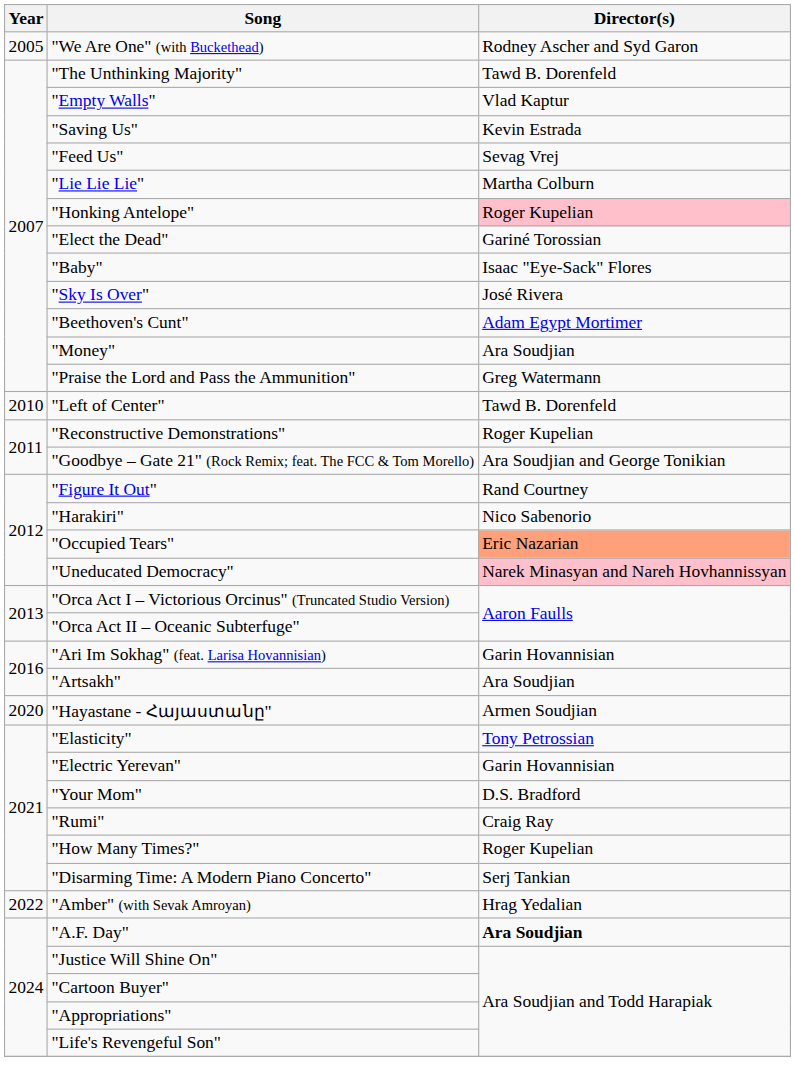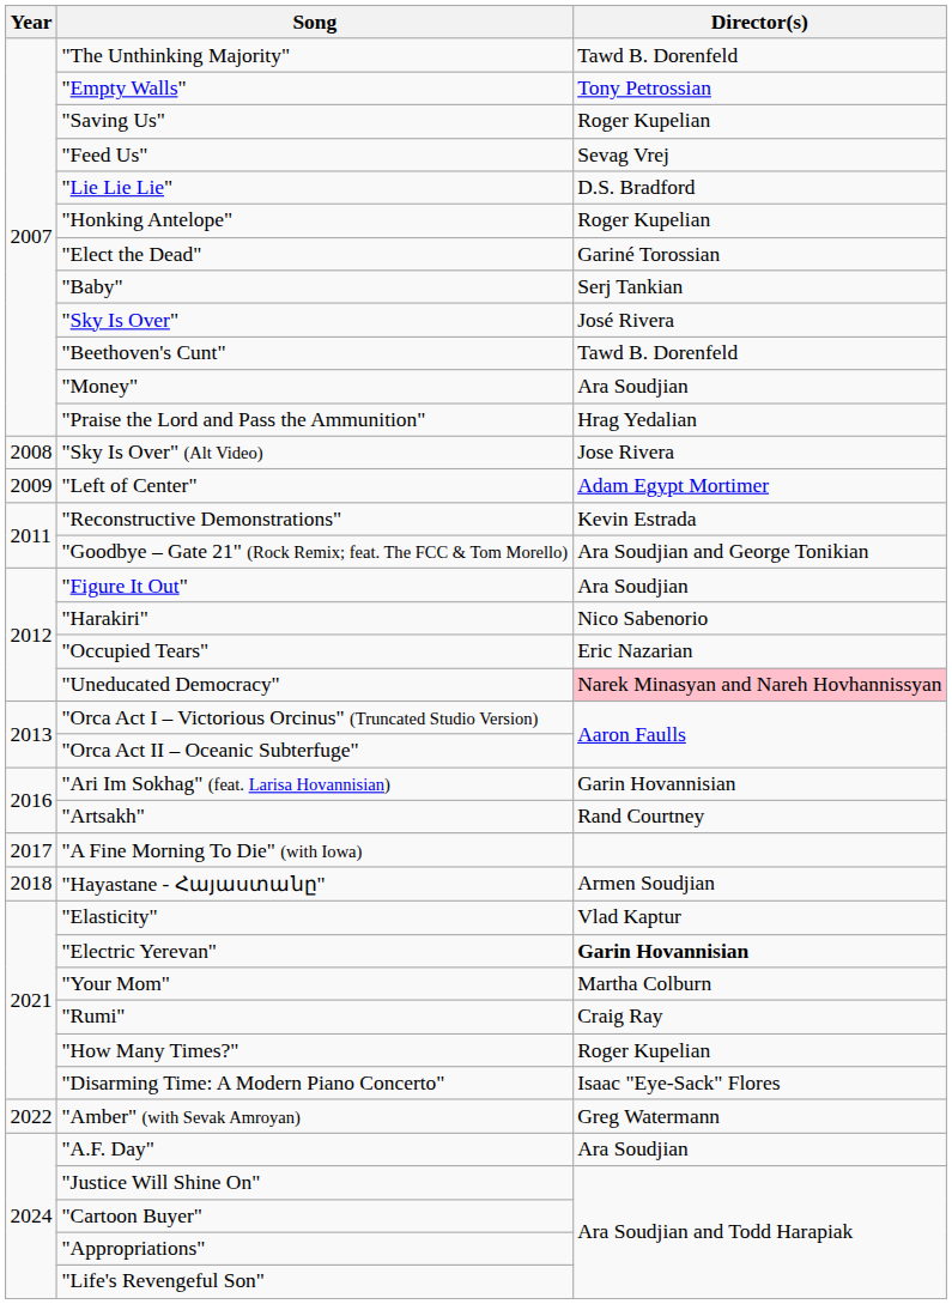 <table class="wikitable">
 <tr>
 <th>Year</th>
 <th>Song</th>
 <th>Director(s)</th>
-</tr>
-<tr>
-<td>2005</td>
-<td>"We Are One" <small>(with <a href='#'>Buckethead</a>)</small></td>
-<td>Rodney Ascher and Syd Garon</td>
 </tr>
 <tr>
 <td rowspan="12">2007</td>
 <td>"The Unthinking Majority"</td>
 <td>Tawd B. Dorenfeld</td>
 </tr>
 <tr>
 <td>"<a href='#'>Empty Walls</a>"</td>
-<td>Vlad Kaptur</td>
+<td><a href='#'>Tony Petrossian</a></td>
 </tr>
 <tr>
 <td>"Saving Us"</td>
-<td>Kevin Estrada</td>
+<td>Roger Kupelian</td>
 </tr>
 <tr>
 <td>"Feed Us"</td>
 <td>Sevag Vrej</td>
 </tr>
 <tr>
 <td>"<a href='#'>Lie Lie Lie</a>"</td>
-<td>Martha Colburn</td>
+<td>D.S. Bradford</td>
 </tr>
 <tr>
 <td>"Honking Antelope"</td>
-<td style="background: pink;">Roger Kupelian</td>
+<td>Roger Kupelian</td>
 </tr>
 <tr>
 <td>"Elect the Dead"</td>
 <td>Gariné Torossian</td>
 </tr>
 <tr>
 <td>"Baby"</td>
-<td>Isaac "Eye-Sack" Flores</td>
+<td>Serj Tankian</td>
 </tr>
 <tr>
 <td>"<a href='#'>Sky Is Over</a>"</td>
 <td>José Rivera</td>
 </tr>
 <tr>
 <td>"Beethoven's Cunt"</td>
-<td><a href='#'>Adam Egypt Mortimer</a></td>
+<td>Tawd B. Dorenfeld</td>
 </tr>
 <tr>
 <td>"Money"</td>
 <td>Ara Soudjian</td>
 </tr>
 <tr>
 <td>"Praise the Lord and Pass the Ammunition"</td>
-<td>Greg Watermann</td>
+<td>Hrag Yedalian</td>
 </tr>
 <tr>
-<td rowspan="1">2010</td>
+<td>2008</td>
+<td>"Sky Is Over" <small>(Alt Video)</small></td>
+<td>Jose Rivera</td>
+</tr>
+<tr>
+<td rowspan="1">2009</td>
 <td>"Left of Center"</td>
-<td>Tawd B. Dorenfeld</td>
+<td><a href='#'>Adam Egypt Mortimer</a></td>
 </tr>
 <tr>
 <td rowspan="2">2011</td>
 <td>"Reconstructive Demonstrations"</td>
-<td>Roger Kupelian</td>
+<td>Kevin Estrada</td>
 </tr>
 <tr>
 <td>"Goodbye – Gate 21" <small>(Rock Remix; feat. The FCC & Tom Morello)</small></td>
 <td>Ara Soudjian and George Tonikian</td>
 </tr>
 <tr>
 <td rowspan="4">2012</td>
 <td>"<a href='#'>Figure It Out</a>"</td>
-<td>Rand Courtney</td>
+<td>Ara Soudjian</td>
 </tr>
 <tr>
 <td>"Harakiri"</td>
 <td>Nico Sabenorio</td>
 </tr>
 <tr>
 <td>"Occupied Tears"</td>
-<td style="background: lightsalmon;">Eric Nazarian</td>
+<td>Eric Nazarian</td>
 </tr>
 <tr>
 <td>"Uneducated Democracy"</td>
 <td style="background: pink;">Narek Minasyan and Nareh Hovhannissyan</td>
 </tr>
 <tr>
 <td rowspan="2">2013</td>
 <td>"Orca Act I – Victorious Orcinus" <small>(Truncated Studio Version)</small></td>
 <td rowspan="2"><a href='#'>Aaron Faulls</a></td>
 </tr>
 <tr>
 <td>"Orca Act II – Oceanic Subterfuge"</td>
 </tr>
 <tr>
 <td rowspan="2">2016</td>
 <td>"Ari Im Sokhag" <small>(feat. <a href='#'>Larisa Hovannisian</a>)</small></td>
 <td>Garin Hovannisian</td>
 </tr>
 <tr>
 <td>"Artsakh"</td>
-<td>Ara Soudjian</td>
+<td>Rand Courtney</td>
 </tr>
 <tr>
-<td>2020</td>
+<td>2017</td>
+<td>"A Fine Morning To Die" <small>(with Iowa)</small></td>
+<td></td>
+</tr>
+<tr>
+<td>2018</td>
 <td>"Hayastane - Հայաստանը"</td>
 <td>Armen Soudjian</td>
 </tr>
 <tr>
 <td rowspan="6">2021</td>
 <td>"Elasticity"</td>
-<td><a href='#'>Tony Petrossian</a></td>
+<td>Vlad Kaptur</td>
 </tr>
 <tr>
 <td>"Electric Yerevan"</td>
-<td>Garin Hovannisian</td>
+<td><strong>Garin Hovannisian</strong></td>
 </tr>
 <tr>
 <td>"Your Mom"</td>
-<td>D.S. Bradford</td>
+<td>Martha Colburn</td>
 </tr>
 <tr>
 <td>"Rumi"</td>
 <td>Craig Ray</td>
 </tr>
 <tr>
 <td>"How Many Times?"</td>
 <td>Roger Kupelian</td>
 </tr>
 <tr>
 <td>"Disarming Time: A Modern Piano Concerto"</td>
-<td>Serj Tankian</td>
+<td>Isaac "Eye-Sack" Flores</td>
 </tr>
 <tr>
 <td>2022</td>
 <td>"Amber" <small>(with Sevak Amroyan)</small></td>
-<td>Hrag Yedalian</td>
+<td>Greg Watermann</td>
 </tr>
 <tr>
 <td rowspan="5">2024</td>
 <td>"A.F. Day"</td>
-<td><strong>Ara Soudjian</strong></td>
+<td>Ara Soudjian</td>
 </tr>
 <tr>
 <td>"Justice Will Shine On"</td>
 <td rowspan="4">Ara Soudjian and Todd Harapiak</td>
 </tr>
 <tr>
 <td>"Cartoon Buyer"</td>
 </tr>
 <tr>
 <td>"Appropriations"</td>
 </tr>
 <tr>
 <td>"Life's Revengeful Son"</td>
 </tr>
 <tr>
 </tr>
 </table>
